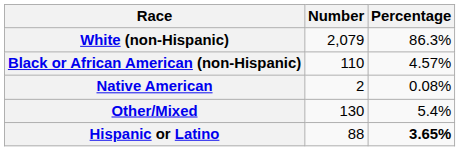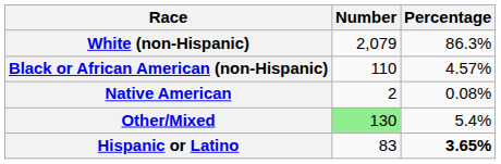 <table class="wikitable" style="text-align:right">
 <tr>
 <th scope="col">Race</th>
 <th scope="col">Number</th>
 <th scope="col">Percentage</th>
 </tr>
 <tr>
 <th scope="row"><a href='#'>White</a> (non-Hispanic)</th>
 <td>2,079</td>
 <td>86.3%</td>
 </tr>
 <tr>
 <th scope="row"><a href='#'>Black or African American</a> (non-Hispanic)</th>
 <td>110</td>
 <td>4.57%</td>
 </tr>
 <tr>
 <th scope="row"><a href='#'>Native American</a></th>
 <td>2</td>
 <td>0.08%</td>
 </tr>
 <tr>
 <th scope="row"><a href='#'>Other/Mixed</a></th>
-<td>130</td>
+<td style="background: lightgreen;">130</td>
 <td>5.4%</td>
 </tr>
 <tr>
 <th scope="row"><a href='#'>Hispanic</a> or <a href='#'>Latino</a></th>
-<td>88</td>
+<td>83</td>
 <td><strong>3.65%</strong></td>
 </tr>
 </table>
